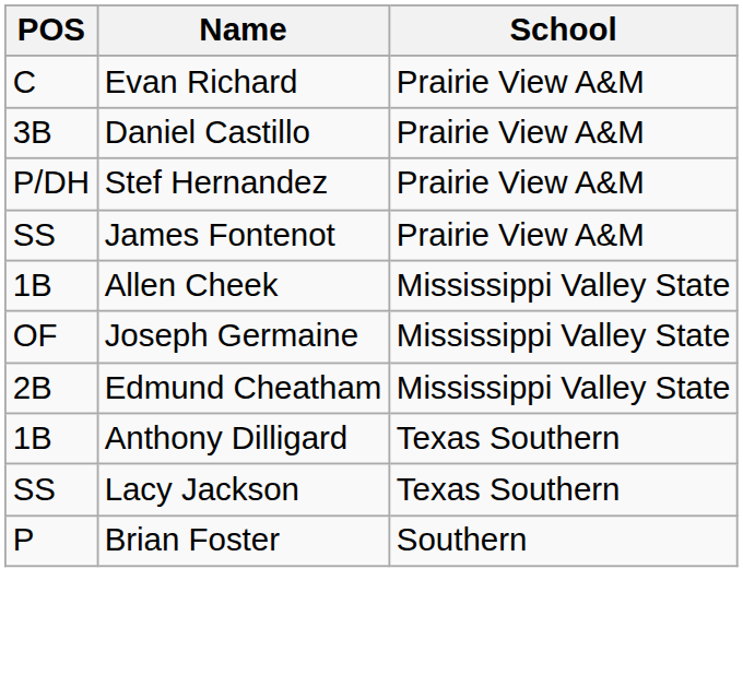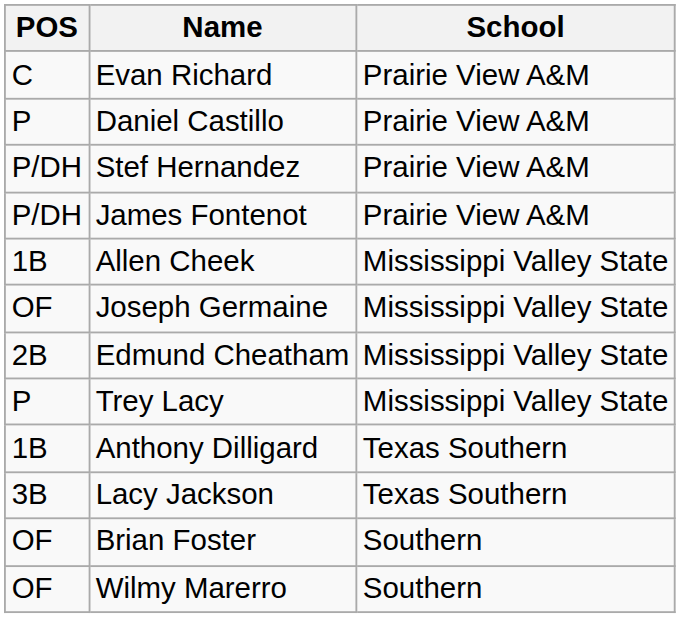 <table class=wikitable>
 <tr>
 <th>POS</th>
 <th>Name</th>
 <th>School</th>
 </tr>
 <tr>
 <td>C</td>
 <td>Evan Richard</td>
 <td>Prairie View A&M</td>
 </tr>
 <tr>
-<td>3B</td>
+<td>P</td>
 <td>Daniel Castillo</td>
 <td>Prairie View A&M</td>
 </tr>
 <tr>
 <td>P/DH</td>
 <td>Stef Hernandez</td>
 <td>Prairie View A&M</td>
 </tr>
 <tr>
-<td>SS</td>
+<td>P/DH</td>
 <td>James Fontenot</td>
 <td>Prairie View A&M</td>
 </tr>
 <tr>
 <td>1B</td>
 <td>Allen Cheek</td>
 <td>Mississippi Valley State</td>
 </tr>
 <tr>
 <td>OF</td>
 <td>Joseph Germaine</td>
 <td>Mississippi Valley State</td>
 </tr>
 <tr>
 <td>2B</td>
 <td>Edmund Cheatham</td>
 <td>Mississippi Valley State</td>
 </tr>
 <tr>
+<td>P</td>
+<td>Trey Lacy</td>
+<td>Mississippi Valley State</td>
+</tr>
+<tr>
 <td>1B</td>
 <td>Anthony Dilligard</td>
 <td>Texas Southern</td>
 </tr>
 <tr>
-<td>SS</td>
+<td>3B</td>
 <td>Lacy Jackson</td>
 <td>Texas Southern</td>
 </tr>
 <tr>
-<td>P</td>
+<td>OF</td>
 <td>Brian Foster</td>
 <td>Southern</td>
 </tr>
+<tr>
+<td>OF</td>
+<td>Wilmy Marerro</td>
+<td>Southern</td>
+</tr>
 </table>
